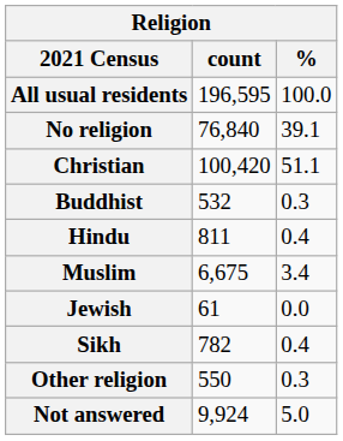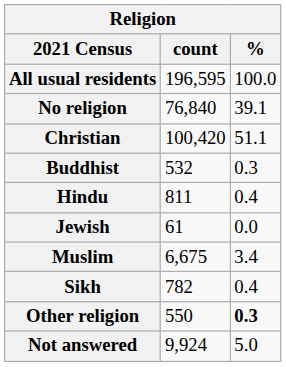 <table class="wikitable sortable">
 <tr>
 <th colspan="3">Religion</th>
 </tr>
 <tr>
 <th>2021 Census</th>
 <th rowspan="1">count</th>
 <th rowspan="1">%</th>
 </tr>
 <tr>
 <th>All usual residents</th>
 <td>196,595</td>
 <td>100.0</td>
 </tr>
 <tr>
 <th><abbr>No religion</abbr></th>
 <td>76,840</td>
 <td>39.1</td>
 </tr>
 <tr>
 <th><abbr>Christian</abbr></th>
 <td>100,420</td>
 <td>51.1</td>
 </tr>
 <tr>
 <th><abbr>Buddhist</abbr></th>
 <td>532</td>
 <td>0.3</td>
 </tr>
 <tr>
 <th><abbr>Hindu</abbr></th>
 <td>811</td>
 <td>0.4</td>
 </tr>
 <tr>
+<th><abbr>Jewish</abbr></th>
+<td>61</td>
+<td>0.0</td>
+</tr>
+<tr>
 <th><abbr>Muslim</abbr></th>
 <td>6,675</td>
 <td>3.4</td>
-</tr>
-<tr>
-<th><abbr>Jewish</abbr></th>
-<td>61</td>
-<td>0.0</td>
 </tr>
 <tr>
 <th><abbr>Sikh</abbr></th>
 <td>782</td>
 <td>0.4</td>
 </tr>
 <tr>
 <th><abbr>Other religion</abbr></th>
 <td>550</td>
-<td>0.3</td>
+<td><strong>0.3</strong></td>
 </tr>
 <tr>
 <th><abbr>Not answered</abbr></th>
 <td>9,924</td>
 <td>5.0</td>
 </tr>
 </table>
